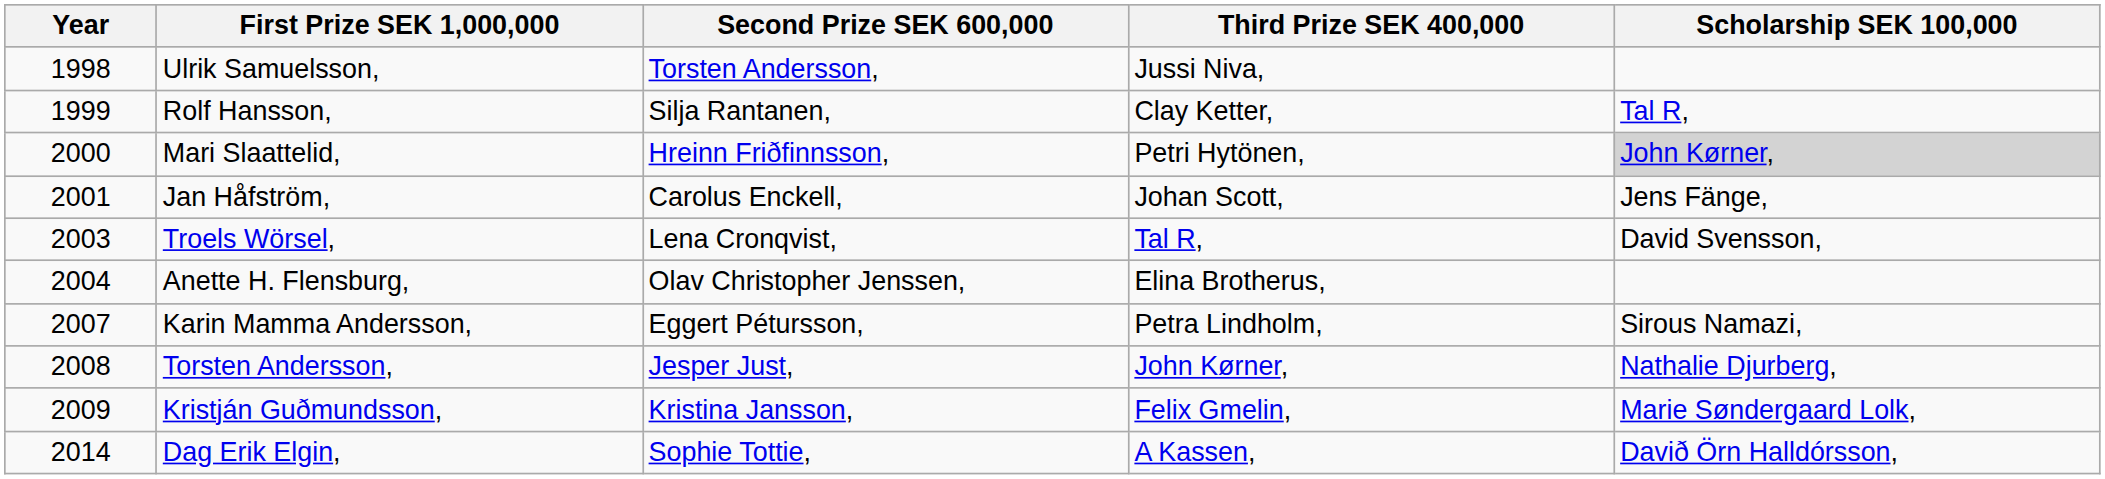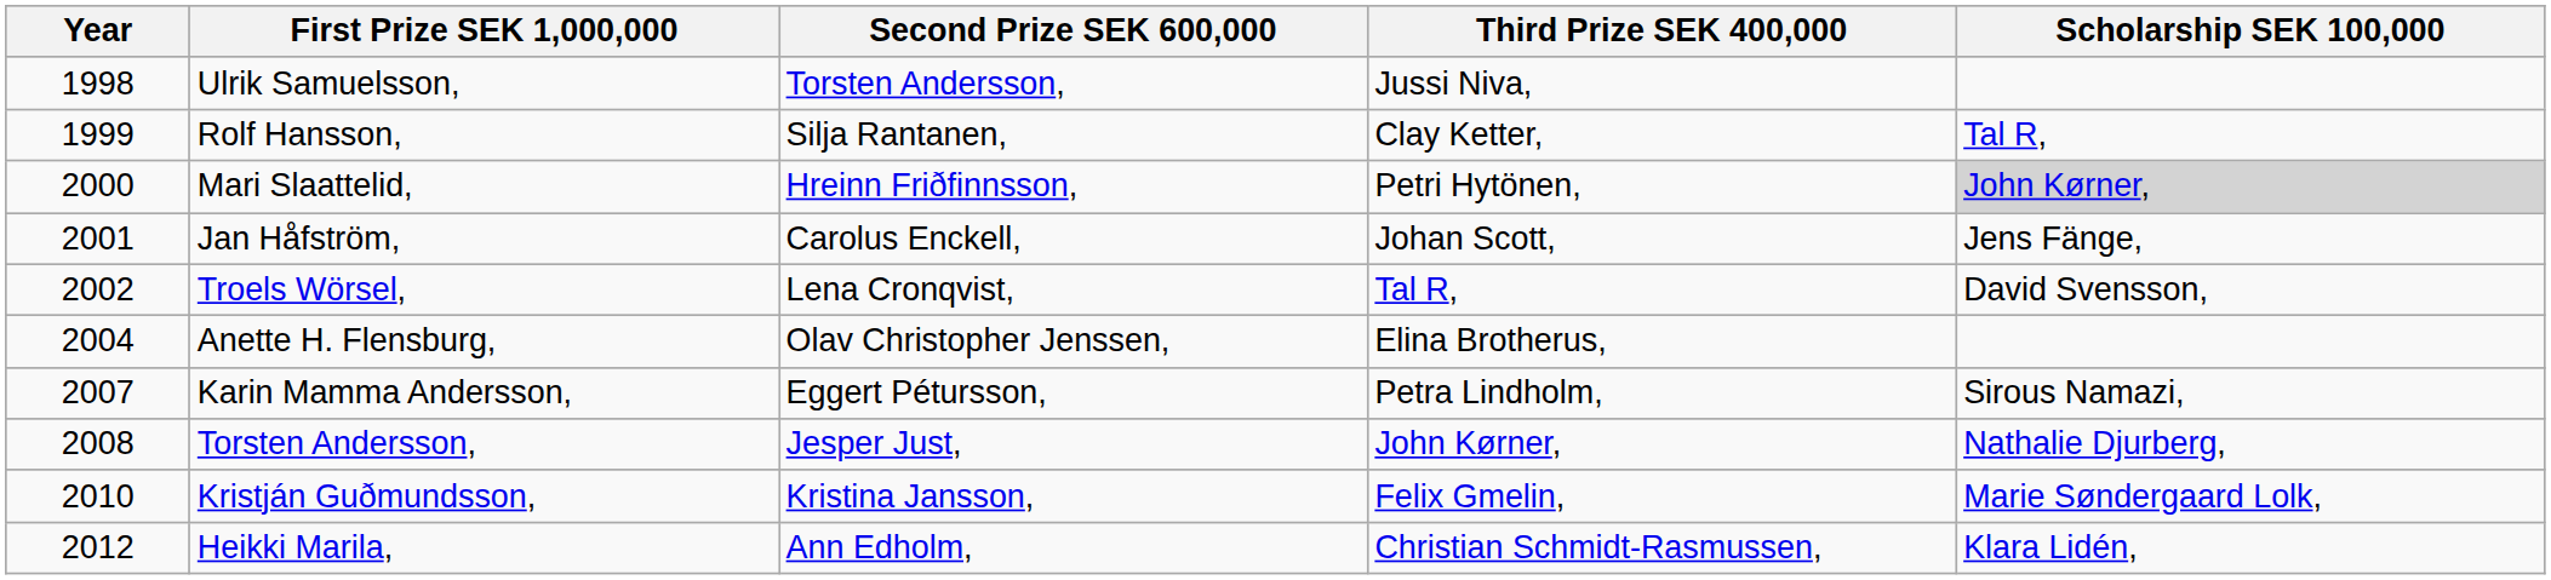 <table class="wikitable sortable">
 <tr>
 <th width=5%>Year</th>
 <th width=16%>First Prize SEK 1,000,000</th>
 <th width=16%>Second Prize SEK 600,000</th>
 <th width=16%>Third Prize SEK 400,000</th>
 <th width=16%>Scholarship SEK 100,000</th>
 </tr>
 <tr>
 <td align=center>1998</td>
 <td>Ulrik Samuelsson, </td>
 <td><a href='#'>Torsten Andersson</a>, </td>
 <td>Jussi Niva, </td>
 </tr>
 <tr>
 <td align=center>1999</td>
 <td>Rolf Hansson, </td>
 <td>Silja Rantanen, </td>
 <td>Clay Ketter, </td>
 <td><a href='#'>Tal R</a>, </td>
 </tr>
 <tr>
 <td align=center>2000</td>
 <td>Mari Slaattelid, </td>
 <td><a href='#'>Hreinn Friðfinnsson</a>, </td>
 <td>Petri Hytönen, </td>
 <td style="background: lightgrey;"><a href='#'>John Kørner</a>, </td>
 </tr>
 <tr>
 <td align=center>2001</td>
 <td>Jan Håfström, </td>
 <td>Carolus Enckell, </td>
 <td>Johan Scott, </td>
 <td>Jens Fänge, </td>
 </tr>
 <tr>
-<td align=center>2003</td>
+<td align=center>2002</td>
 <td><a href='#'>Troels Wörsel</a>, </td>
 <td>Lena Cronqvist, </td>
 <td><a href='#'>Tal R</a>, </td>
 <td>David Svensson, </td>
 </tr>
 <tr>
 <td align=center>2004</td>
 <td>Anette H. Flensburg, </td>
 <td>Olav Christopher Jenssen, </td>
 <td>Elina Brotherus, </td>
 </tr>
 <tr>
 <td align=center>2007</td>
 <td>Karin Mamma Andersson, </td>
 <td>Eggert Pétursson, </td>
 <td>Petra Lindholm, </td>
 <td>Sirous Namazi, </td>
 </tr>
 <tr>
 <td align=center>2008</td>
 <td><a href='#'>Torsten Andersson</a>, </td>
 <td><a href='#'>Jesper Just</a>, </td>
 <td><a href='#'>John Kørner</a>, </td>
 <td><a href='#'>Nathalie Djurberg</a>, </td>
 </tr>
 <tr>
-<td align=center>2009</td>
+<td align=center>2010</td>
 <td><a href='#'>Kristján Guðmundsson</a>, </td>
 <td><a href='#'>Kristina Jansson</a>, </td>
 <td><a href='#'>Felix Gmelin</a>, </td>
 <td><a href='#'>Marie Søndergaard Lolk</a>, </td>
 </tr>
 <tr>
-<td align=center>2014</td>
-<td><a href='#'>Dag Erik Elgin</a>, </td>
-<td><a href='#'>Sophie Tottie</a>, </td>
-<td><a href='#'>A Kassen</a>, </td>
-<td><a href='#'>Davið Örn Halldórsson</a>, </td>
+<td align=center>2012</td>
+<td><a href='#'>Heikki Marila</a>, </td>
+<td><a href='#'>Ann Edholm</a>, </td>
+<td><a href='#'>Christian Schmidt-Rasmussen</a>, </td>
+<td><a href='#'>Klara Lidén</a>, </td>
 </tr>
 </table>
